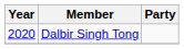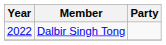 <table class="wikitable sortable">
 <tr>
 <th>Year</th>
 <th>Member</th>
 <th colspan="2">Party</th>
 </tr>
 <tr>
-<td><a href='#'>2020</a></td>
+<td><a href='#'>2022</a></td>
 <td><a href='#'>Dalbir Singh Tong</a></td>
 <td></td>
 </tr>
 <tr>
 </tr>
 </table>
